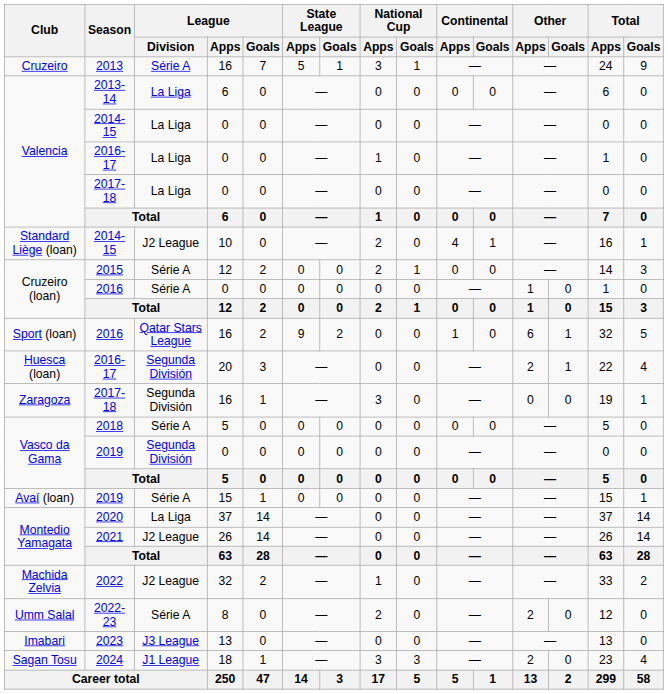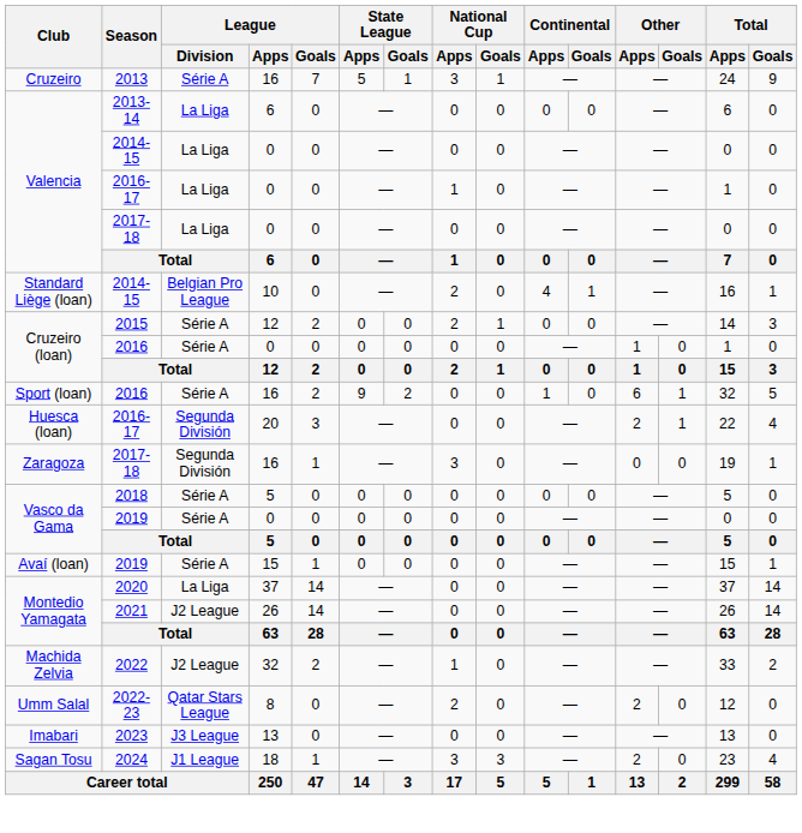 <table class="wikitable" style="text-align: center;">
 <tr>
 <th rowspan="2">Club</th>
 <th rowspan="2">Season</th>
 <th colspan="3">League</th>
 <th colspan="2">State League</th>
 <th colspan="2">National Cup</th>
 <th colspan="2">Continental</th>
 <th colspan="2">Other</th>
 <th colspan="2">Total</th>
 </tr>
 <tr>
 <th>Division</th>
 <th>Apps</th>
 <th>Goals</th>
 <th>Apps</th>
 <th>Goals</th>
 <th>Apps</th>
 <th>Goals</th>
 <th>Apps</th>
 <th>Goals</th>
 <th>Apps</th>
 <th>Goals</th>
 <th>Apps</th>
 <th>Goals</th>
 </tr>
 <tr>
 <td><a href='#'>Cruzeiro</a></td>
 <td><a href='#'>2013</a></td>
 <td><a href='#'>Série A</a></td>
 <td>16</td>
 <td>7</td>
 <td>5</td>
 <td>1</td>
 <td>3</td>
 <td>1</td>
 <td colspan="2">—</td>
 <td colspan="2">—</td>
 <td>24</td>
 <td>9</td>
 </tr>
 <tr>
 <td rowspan="5"><a href='#'>Valencia</a></td>
 <td><a href='#'>2013-14</a></td>
 <td><a href='#'>La Liga</a></td>
 <td>6</td>
 <td>0</td>
 <td colspan="2">—</td>
 <td>0</td>
 <td>0</td>
 <td>0</td>
 <td>0</td>
 <td colspan="2">—</td>
 <td>6</td>
 <td>0</td>
 </tr>
 <tr>
 <td><a href='#'>2014-15</a></td>
 <td>La Liga</td>
 <td>0</td>
 <td>0</td>
 <td colspan="2">—</td>
 <td>0</td>
 <td>0</td>
 <td colspan="2">—</td>
 <td colspan="2">—</td>
 <td>0</td>
 <td>0</td>
 </tr>
 <tr>
 <td><a href='#'>2016-17</a></td>
 <td>La Liga</td>
 <td>0</td>
 <td>0</td>
 <td colspan="2">—</td>
 <td>1</td>
 <td>0</td>
 <td colspan="2">—</td>
 <td colspan="2">—</td>
 <td>1</td>
 <td>0</td>
 </tr>
 <tr>
 <td><a href='#'>2017-18</a></td>
 <td>La Liga</td>
 <td>0</td>
 <td>0</td>
 <td colspan="2">—</td>
 <td>0</td>
 <td>0</td>
 <td colspan="2">—</td>
 <td colspan="2">—</td>
 <td>0</td>
 <td>0</td>
 </tr>
 <tr>
 <th colspan="2">Total</th>
 <th>6</th>
 <th>0</th>
 <th colspan="2">—</th>
 <th>1</th>
 <th>0</th>
 <th>0</th>
 <th>0</th>
 <th colspan="2">—</th>
 <th>7</th>
 <th>0</th>
 </tr>
 <tr>
 <td><a href='#'>Standard Liège</a> (loan)</td>
 <td><a href='#'>2014-15</a></td>
-<td>J2 League</td>
+<td><a href='#'>Belgian Pro League</a></td>
 <td>10</td>
 <td>0</td>
 <td colspan="2">—</td>
 <td>2</td>
 <td>0</td>
 <td>4</td>
 <td>1</td>
 <td colspan="2">—</td>
 <td>16</td>
 <td>1</td>
 </tr>
 <tr>
 <td rowspan="3">Cruzeiro (loan)</td>
 <td><a href='#'>2015</a></td>
 <td>Série A</td>
 <td>12</td>
 <td>2</td>
 <td>0</td>
 <td>0</td>
 <td>2</td>
 <td>1</td>
 <td>0</td>
 <td>0</td>
 <td colspan="2">—</td>
 <td>14</td>
 <td>3</td>
 </tr>
 <tr>
 <td><a href='#'>2016</a></td>
 <td>Série A</td>
 <td>0</td>
 <td>0</td>
 <td>0</td>
 <td>0</td>
 <td>0</td>
 <td>0</td>
 <td colspan="2">—</td>
 <td>1</td>
 <td>0</td>
 <td>1</td>
 <td>0</td>
 </tr>
 <tr>
 <th colspan="2">Total</th>
 <th>12</th>
 <th>2</th>
 <th>0</th>
 <th>0</th>
 <th>2</th>
 <th>1</th>
 <th>0</th>
 <th>0</th>
 <th>1</th>
 <th>0</th>
 <th>15</th>
 <th>3</th>
 </tr>
 <tr>
 <td><a href='#'>Sport</a> (loan)</td>
 <td><a href='#'>2016</a></td>
-<td><a href='#'>Qatar Stars League</a></td>
+<td>Série A</td>
 <td>16</td>
 <td>2</td>
 <td>9</td>
 <td>2</td>
 <td>0</td>
 <td>0</td>
 <td>1</td>
 <td>0</td>
 <td>6</td>
 <td>1</td>
 <td>32</td>
 <td>5</td>
 </tr>
 <tr>
 <td><a href='#'>Huesca</a> (loan)</td>
 <td><a href='#'>2016-17</a></td>
 <td><a href='#'>Segunda División</a></td>
 <td>20</td>
 <td>3</td>
 <td colspan="2">—</td>
 <td>0</td>
 <td>0</td>
 <td colspan="2">—</td>
 <td>2</td>
 <td>1</td>
 <td>22</td>
 <td>4</td>
 </tr>
 <tr>
 <td><a href='#'>Zaragoza</a></td>
 <td><a href='#'>2017-18</a></td>
 <td>Segunda División</td>
 <td>16</td>
 <td>1</td>
 <td colspan="2">—</td>
 <td>3</td>
 <td>0</td>
 <td colspan="2">—</td>
 <td>0</td>
 <td>0</td>
 <td>19</td>
 <td>1</td>
 </tr>
 <tr>
 <td rowspan="3"><a href='#'>Vasco da Gama</a></td>
 <td><a href='#'>2018</a></td>
 <td>Série A</td>
 <td>5</td>
 <td>0</td>
 <td>0</td>
 <td>0</td>
 <td>0</td>
 <td>0</td>
 <td>0</td>
 <td>0</td>
 <td colspan="2">—</td>
 <td>5</td>
 <td>0</td>
 </tr>
 <tr>
 <td><a href='#'>2019</a></td>
-<td><a href='#'>Segunda División</a></td>
+<td>Série A</td>
 <td>0</td>
 <td>0</td>
 <td>0</td>
 <td>0</td>
 <td>0</td>
 <td>0</td>
 <td colspan="2">—</td>
 <td colspan="2">—</td>
 <td>0</td>
 <td>0</td>
 </tr>
 <tr>
 <th colspan="2">Total</th>
 <th>5</th>
 <th>0</th>
 <th>0</th>
 <th>0</th>
 <th>0</th>
 <th>0</th>
 <th>0</th>
 <th>0</th>
 <th colspan="2">—</th>
 <th>5</th>
 <th>0</th>
 </tr>
 <tr>
 <td><a href='#'>Avaí</a> (loan)</td>
 <td><a href='#'>2019</a></td>
 <td>Série A</td>
 <td>15</td>
 <td>1</td>
 <td>0</td>
 <td>0</td>
 <td>0</td>
 <td>0</td>
 <td colspan="2">—</td>
 <td colspan="2">—</td>
 <td>15</td>
 <td>1</td>
 </tr>
 <tr>
 <td rowspan="3"><a href='#'>Montedio Yamagata</a></td>
 <td><a href='#'>2020</a></td>
 <td>La Liga</td>
 <td>37</td>
 <td>14</td>
 <td colspan="2">—</td>
 <td>0</td>
 <td>0</td>
 <td colspan="2">—</td>
 <td colspan="2">—</td>
 <td>37</td>
 <td>14</td>
 </tr>
 <tr>
 <td><a href='#'>2021</a></td>
 <td>J2 League</td>
 <td>26</td>
 <td>14</td>
 <td colspan="2">—</td>
 <td>0</td>
 <td>0</td>
 <td colspan="2">—</td>
 <td colspan="2">—</td>
 <td>26</td>
 <td>14</td>
 </tr>
 <tr>
 <th colspan="2">Total</th>
 <th>63</th>
 <th>28</th>
 <th colspan="2">—</th>
 <th>0</th>
 <th>0</th>
 <th colspan="2">—</th>
 <th colspan="2">—</th>
 <th>63</th>
 <th>28</th>
 </tr>
 <tr>
 <td><a href='#'>Machida Zelvia</a></td>
 <td><a href='#'>2022</a></td>
 <td>J2 League</td>
 <td>32</td>
 <td>2</td>
 <td colspan="2">—</td>
 <td>1</td>
 <td>0</td>
 <td colspan="2">—</td>
 <td colspan="2">—</td>
 <td>33</td>
 <td>2</td>
 </tr>
 <tr>
 <td><a href='#'>Umm Salal</a></td>
 <td><a href='#'>2022-23</a></td>
-<td>Série A</td>
+<td><a href='#'>Qatar Stars League</a></td>
 <td>8</td>
 <td>0</td>
 <td colspan="2">—</td>
 <td>2</td>
 <td>0</td>
 <td colspan="2">—</td>
 <td>2</td>
 <td>0</td>
 <td>12</td>
 <td>0</td>
 </tr>
 <tr>
 <td><a href='#'>Imabari</a></td>
 <td><a href='#'>2023</a></td>
 <td><a href='#'>J3 League</a></td>
 <td>13</td>
 <td>0</td>
 <td colspan="2">—</td>
 <td>0</td>
 <td>0</td>
 <td colspan="2">—</td>
 <td colspan="2">—</td>
 <td>13</td>
 <td>0</td>
 </tr>
 <tr>
 <td><a href='#'>Sagan Tosu</a></td>
 <td><a href='#'>2024</a></td>
 <td><a href='#'>J1 League</a></td>
 <td>18</td>
 <td>1</td>
 <td colspan="2">—</td>
 <td>3</td>
 <td>3</td>
 <td colspan="2">—</td>
 <td>2</td>
 <td>0</td>
 <td>23</td>
 <td>4</td>
 </tr>
 <tr>
 <th colspan="3">Career total</th>
 <th>250</th>
 <th>47</th>
 <th>14</th>
 <th>3</th>
 <th>17</th>
 <th>5</th>
 <th>5</th>
 <th>1</th>
 <th>13</th>
 <th>2</th>
 <th>299</th>
 <th>58</th>
 </tr>
 </table>
